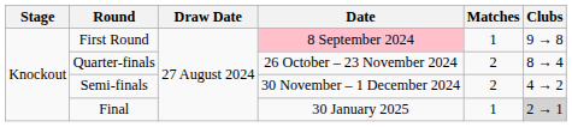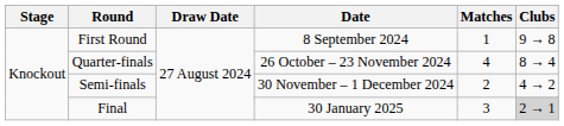 <table class="wikitable" border="1">
 <tr>
 <th>Stage</th>
 <th>Round</th>
 <th>Draw Date</th>
 <th>Date</th>
 <th>Matches</th>
 <th>Clubs</th>
 </tr>
 <tr align="center">
 <td rowspan=4>Knockout</td>
 <td>First Round</td>
 <td rowspan=4>27 August 2024</td>
-<td style="background: pink;">8 September 2024</td>
+<td>8 September 2024</td>
 <td>1</td>
 <td>9 → 8</td>
 </tr>
 <tr align="center">
 <td>Quarter-finals</td>
 <td>26 October – 23 November 2024</td>
-<td>2</td>
+<td>4</td>
 <td>8 → 4</td>
 </tr>
 <tr align="center">
 <td>Semi-finals</td>
 <td>30 November – 1 December 2024</td>
 <td>2</td>
 <td>4 → 2</td>
 </tr>
 <tr align="center">
 <td>Final</td>
 <td>30 January 2025</td>
-<td>1</td>
+<td>3</td>
 <td style="background: lightgrey;">2 → 1</td>
 </tr>
 </table>
